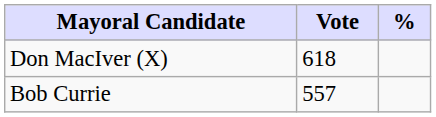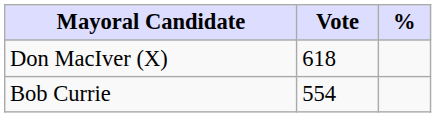 <table class="wikitable">
 <tr>
 <th style="background:#ddf; width:200px;">Mayoral Candidate </th>
 <th style="background:#ddf; width:50px;">Vote</th>
 <th style="background:#ddf; width:30px;">%</th>
 </tr>
 <tr>
 <td>Don MacIver (X)</td>
 <td>618</td>
 <td></td>
 </tr>
 <tr>
 <td>Bob Currie</td>
-<td>557</td>
+<td>554</td>
 <td></td>
 </tr>
 </table>
